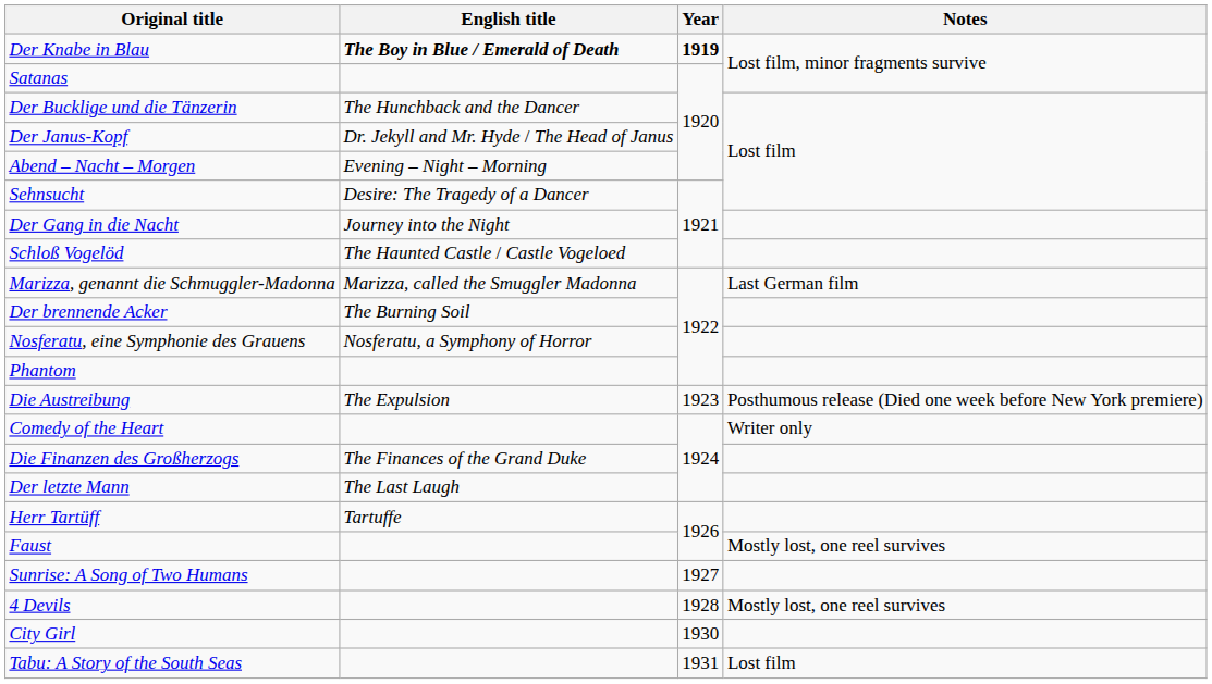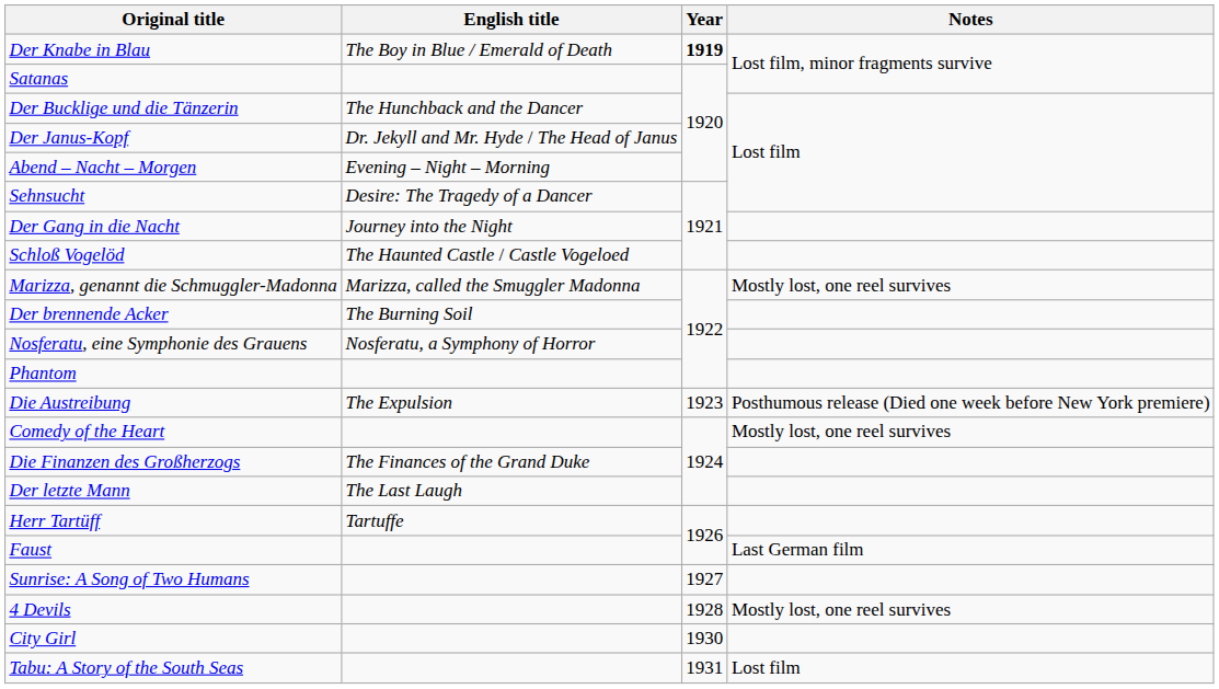 <table class="wikitable">
 <tr>
 <th>Original title</th>
 <th>English title</th>
 <th>Year</th>
 <th>Notes</th>
 </tr>
 <tr>
 <td><em><a href='#'>Der Knabe in Blau</a></em></td>
-<td><strong><em>The Boy in Blue / Emerald of Death</em></strong></td>
+<td><em>The Boy in Blue / Emerald of Death</em></td>
 <td><strong>1919</strong></td>
 <td rowspan="2">Lost film, minor fragments survive</td>
 </tr>
 <tr>
 <td><em><a href='#'>Satanas</a></em></td>
 <td></td>
 <td rowspan="4">1920</td>
 </tr>
 <tr>
 <td><em><a href='#'>Der Bucklige und die Tänzerin</a></em></td>
 <td><em>The Hunchback and the Dancer</em></td>
 <td rowspan="4">Lost film</td>
 </tr>
 <tr>
 <td><em><a href='#'>Der Janus-Kopf</a></em></td>
 <td><em>Dr. Jekyll and Mr. Hyde</em> / <em>The Head of Janus</em></td>
 </tr>
 <tr>
 <td><em><a href='#'>Abend – Nacht – Morgen</a></em></td>
 <td><em>Evening – Night – Morning</em></td>
 </tr>
 <tr>
 <td><em><a href='#'>Sehnsucht</a></em></td>
 <td><em>Desire: The Tragedy of a Dancer</em></td>
 <td rowspan="3">1921</td>
 </tr>
 <tr>
 <td><em><a href='#'>Der Gang in die Nacht</a></em></td>
 <td><em>Journey into the Night</em></td>
 <td></td>
 </tr>
 <tr>
 <td><em><a href='#'>Schloß Vogelöd</a></em></td>
 <td><em>The Haunted Castle</em> / <em>Castle Vogeloed</em></td>
 <td></td>
 </tr>
 <tr>
 <td><em><a href='#'>Marizza</a>, genannt die Schmuggler-Madonna</em></td>
 <td><em>Marizza, called the Smuggler Madonna</em></td>
 <td rowspan="4">1922</td>
-<td>Last German film</td>
+<td>Mostly lost, one reel survives</td>
 </tr>
 <tr>
 <td><em><a href='#'>Der brennende Acker</a></em></td>
 <td><em>The Burning Soil</em></td>
 <td></td>
 </tr>
 <tr>
 <td><em><a href='#'>Nosferatu</a>, eine Symphonie des Grauens</em></td>
 <td><em>Nosferatu, a Symphony of Horror</em></td>
 <td></td>
 </tr>
 <tr>
 <td><em><a href='#'>Phantom</a></em></td>
 <td></td>
 <td></td>
 </tr>
 <tr>
 <td><em><a href='#'>Die Austreibung</a></em></td>
 <td><em>The Expulsion</em></td>
 <td>1923</td>
 <td>Posthumous release (Died one week before New York premiere)</td>
 </tr>
 <tr>
 <td><em><a href='#'>Comedy of the Heart</a></em></td>
 <td></td>
 <td rowspan="3">1924</td>
-<td>Writer only</td>
+<td>Mostly lost, one reel survives</td>
 </tr>
 <tr>
 <td><em><a href='#'>Die Finanzen des Großherzogs</a></em></td>
 <td><em>The Finances of the Grand Duke</em></td>
 <td></td>
 </tr>
 <tr>
 <td><em><a href='#'>Der letzte Mann</a></em></td>
 <td><em>The Last Laugh</em></td>
 <td></td>
 </tr>
 <tr>
 <td><em><a href='#'>Herr Tartüff</a></em></td>
 <td><em>Tartuffe</em></td>
 <td rowspan="2">1926</td>
 <td></td>
 </tr>
 <tr>
 <td><em><a href='#'>Faust</a></em></td>
 <td></td>
-<td>Mostly lost, one reel survives</td>
+<td>Last German film</td>
 </tr>
 <tr>
 <td><em><a href='#'>Sunrise: A Song of Two Humans</a></em></td>
 <td></td>
 <td>1927</td>
 <td></td>
 </tr>
 <tr>
 <td><em><a href='#'>4 Devils</a></em></td>
 <td></td>
 <td>1928</td>
 <td>Mostly lost, one reel survives</td>
 </tr>
 <tr>
 <td><em><a href='#'>City Girl</a></em></td>
 <td></td>
 <td>1930</td>
 <td></td>
 </tr>
 <tr>
 <td><em><a href='#'>Tabu: A Story of the South Seas</a></em></td>
 <td></td>
 <td>1931</td>
 <td>Lost film</td>
 </tr>
 </table>
